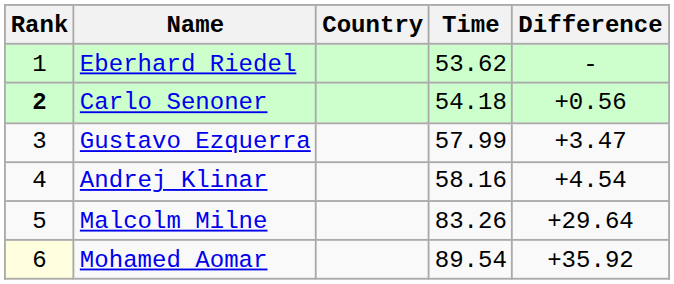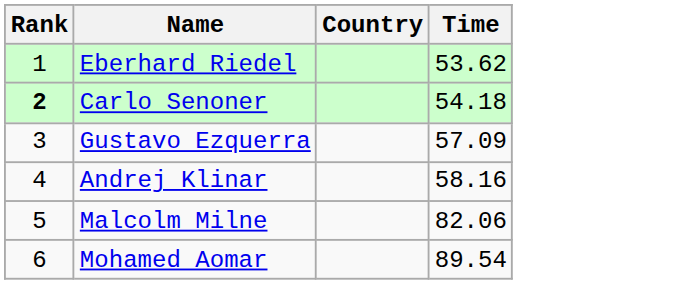 <table class="wikitable sortable" style="text-align:center">
 <tr>
 <th>Rank</th>
 <th>Name</th>
 <th>Country</th>
 <th>Time</th>
-<th>Difference</th>
 </tr>
 <tr style="background:#cfc;">
 <td>1</td>
 <td align=left><a href='#'>Eberhard Riedel</a></td>
 <td align=left></td>
 <td>53.62</td>
-<td>-</td>
 </tr>
 <tr style="background:#cfc;">
 <td><strong>2</strong></td>
 <td align=left><a href='#'>Carlo Senoner</a></td>
 <td align=left></td>
 <td>54.18</td>
-<td>+0.56</td>
 </tr>
 <tr>
 <td>3</td>
 <td align=left><a href='#'>Gustavo Ezquerra</a></td>
 <td align=left></td>
-<td>57.99</td>
-<td>+3.47</td>
+<td>57.09</td>
 </tr>
 <tr>
 <td>4</td>
 <td align=left><a href='#'>Andrej Klinar</a></td>
 <td align=left></td>
 <td>58.16</td>
-<td>+4.54</td>
 </tr>
 <tr>
 <td>5</td>
 <td align=left><a href='#'>Malcolm Milne</a></td>
 <td align=left></td>
-<td>83.26</td>
-<td>+29.64</td>
+<td>82.06</td>
 </tr>
 <tr>
-<td style="background: lightyellow;">6</td>
+<td>6</td>
 <td align=left><a href='#'>Mohamed Aomar</a></td>
 <td align=left></td>
 <td>89.54</td>
-<td>+35.92</td>
 </tr>
 </table>
